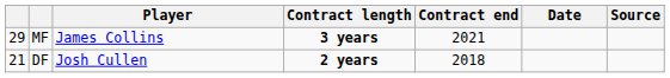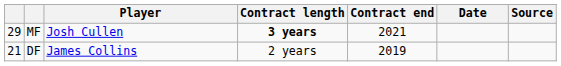 <table class="wikitable plainrowheaders sortable" style="font-size:95%">
 <tr>
 <th></th>
 <th></th>
 <th scope="col" style="width:200px;">Player</th>
 <th>Contract length</th>
 <th>Contract end</th>
 <th scope="col" style="width:70px;">Date</th>
 <th>Source</th>
 </tr>
 <tr>
 <td align=center>29</td>
 <td align=center>MF</td>
-<td> <a href='#'>James Collins</a></td>
+<td> <a href='#'>Josh Cullen</a></td>
 <td align=center><strong>3 years</strong></td>
 <td align=center>2021</td>
 <td align=center></td>
 <td align=center></td>
 </tr>
 <tr>
 <td align=center>21</td>
 <td align=center>DF</td>
-<td> <a href='#'>Josh Cullen</a></td>
-<td align=center><strong>2 years</strong></td>
-<td align=center>2018</td>
+<td> <a href='#'>James Collins</a></td>
+<td align=center>2 years</td>
+<td align=center>2019</td>
 <td align=center></td>
 <td align=center></td>
 </tr>
 </table>
